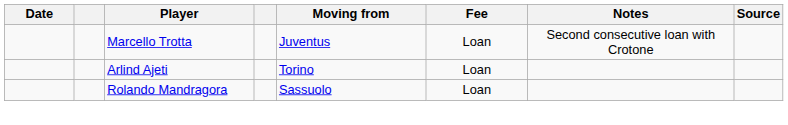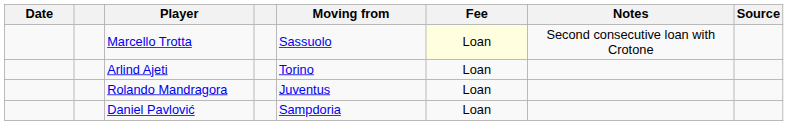 <table class="wikitable sortable">
 <tr>
 <th style="width:80px;">Date</th>
 <th style="width:30px;"></th>
 <th style="width:180px;">Player</th>
 <th style="width:20px;"></th>
 <th style="width:180px;">Moving from</th>
 <th style="width:120px;" class="unsortable">Fee</th>
 <th style="width:250px;" class="unsortable">Notes</th>
 <th style="width:20px;">Source</th>
 </tr>
 <tr>
 <td></td>
 <td align=center></td>
 <td> <a href='#'>Marcello Trotta</a></td>
 <td align=center></td>
-<td> <a href='#'>Juventus</a></td>
-<td align=center>Loan</td>
+<td> <a href='#'>Sassuolo</a></td>
+<td align=center style="background: lightyellow;">Loan</td>
 <td align=center>Second consecutive loan with Crotone</td>
 <td></td>
 </tr>
 <tr>
 <td></td>
 <td align=center></td>
 <td> <a href='#'>Arlind Ajeti</a></td>
 <td align=center></td>
 <td> <a href='#'>Torino</a></td>
 <td align=center>Loan</td>
 <td align=center></td>
 <td></td>
 </tr>
 <tr>
 <td></td>
 <td align=center></td>
 <td> <a href='#'>Rolando Mandragora</a></td>
 <td align=center></td>
-<td> <a href='#'>Sassuolo</a></td>
+<td> <a href='#'>Juventus</a></td>
+<td align=center>Loan</td>
+<td align=center></td>
+<td></td>
+</tr>
+<tr>
+<td></td>
+<td align=center></td>
+<td> <a href='#'>Daniel Pavlović</a></td>
+<td align=center></td>
+<td> <a href='#'>Sampdoria</a></td>
 <td align=center>Loan</td>
 <td align=center></td>
 <td></td>
 </tr>
 </table>
